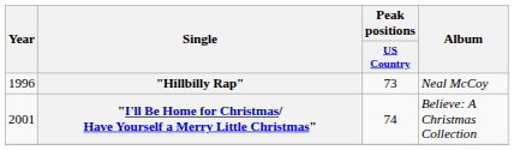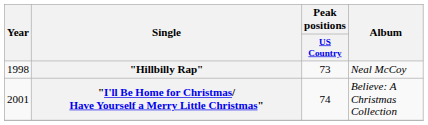 <table class="wikitable plainrowheaders" style="text-align:center;">
 <tr>
 <th rowspan="2">Year</th>
 <th rowspan="2" style="width:24em;">Single</th>
 <th colspan="1">Peak positions</th>
 <th rowspan="2">Album</th>
 </tr>
 <tr style="font-size:smaller;">
 <th width="60"><a href='#'>US Country</a></th>
 </tr>
 <tr>
-<td>1996</td>
+<td>1998</td>
 <th scope="row">"Hillbilly Rap"</th>
 <td>73</td>
 <td align="left"><em>Neal McCoy</em></td>
 </tr>
 <tr>
 <td>2001</td>
 <th scope="row">"<a href='#'>I'll Be Home for Christmas</a>/<br><a href='#'>Have Yourself a Merry Little Christmas</a>"</th>
 <td>74</td>
 <td align="left"><em>Believe: A Christmas Collection</em></td>
 </tr>
 <tr>
 </tr>
 </table>
